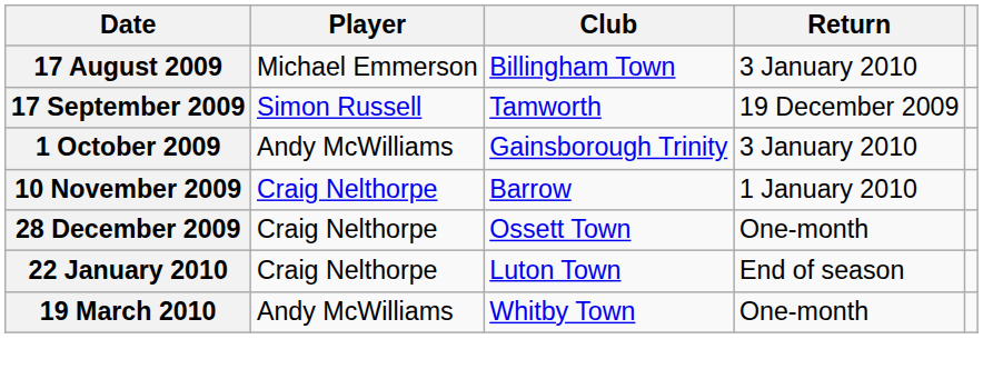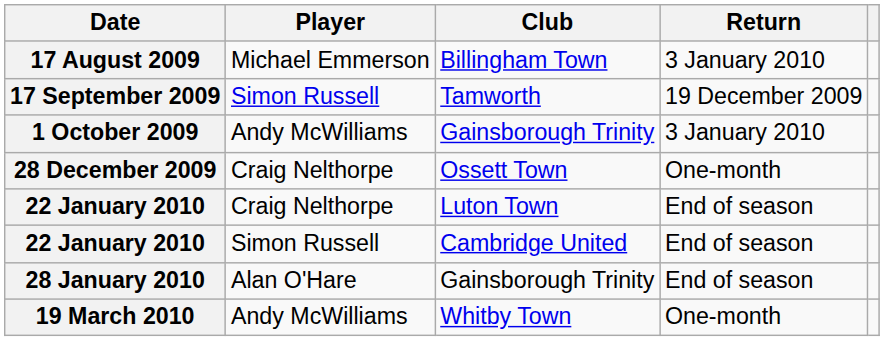 <table class="wikitable plainrowheaders">
 <tr>
 <th scope="col">Date</th>
 <th scope="col">Player</th>
 <th scope="col">Club</th>
 <th scope="col">Return</th>
 <th scope="col" class="unsortable"></th>
 </tr>
 <tr>
 <th scope="row">17 August 2009</th>
 <td>Michael Emmerson</td>
 <td><a href='#'>Billingham Town</a></td>
 <td>3 January 2010</td>
 <td style="text-align:center;"></td>
 </tr>
 <tr>
 <th scope="row">17 September 2009</th>
 <td><a href='#'>Simon Russell</a></td>
 <td><a href='#'>Tamworth</a></td>
 <td>19 December 2009</td>
 <td style="text-align:center;"></td>
 </tr>
 <tr>
 <th scope="row">1 October 2009</th>
 <td>Andy McWilliams</td>
 <td><a href='#'>Gainsborough Trinity</a></td>
 <td>3 January 2010</td>
 <td style="text-align:center;"></td>
 </tr>
 <tr>
-<th scope="row">10 November 2009</th>
-<td><a href='#'>Craig Nelthorpe</a></td>
-<td><a href='#'>Barrow</a></td>
-<td>1 January 2010</td>
-<td style="text-align:center;"></td>
-</tr>
-<tr>
 <th scope="row">28 December 2009</th>
 <td>Craig Nelthorpe</td>
 <td><a href='#'>Ossett Town</a></td>
 <td>One-month</td>
 <td style="text-align:center;"></td>
 </tr>
 <tr>
 <th scope="row">22 January 2010</th>
 <td>Craig Nelthorpe</td>
 <td><a href='#'>Luton Town</a></td>
 <td>End of season</td>
 <td style="text-align:center;"></td>
 </tr>
 <tr>
+<th scope="row">22 January 2010</th>
+<td>Simon Russell</td>
+<td><a href='#'>Cambridge United</a></td>
+<td>End of season</td>
+<td style="text-align:center;"></td>
+</tr>
+<tr>
+<th scope="row">28 January 2010</th>
+<td>Alan O'Hare</td>
+<td>Gainsborough Trinity</td>
+<td>End of season</td>
+<td style="text-align:center;"></td>
+</tr>
+<tr>
 <th scope="row">19 March 2010</th>
 <td>Andy McWilliams</td>
 <td><a href='#'>Whitby Town</a></td>
 <td>One-month</td>
 <td style="text-align:center;"></td>
 </tr>
 </table>
